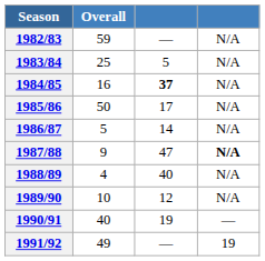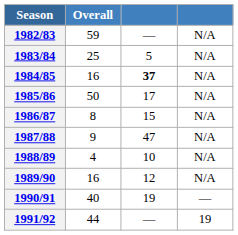 <table class="wikitable" style="font-size:86%; text-align:center; border:grey solid 1px; border-collapse:collapse; background:#ffffff;">
 <tr>
 <th style="background-color:#369; color:white; width:60px;"> Season </th>
 <th style="background-color:#4180be; color:white; width:55px;">Overall</th>
 <th style="background-color:#4180be; color:white; width:55px;"></th>
 <th style="background-color:#4180be; color:white; width:55px;"></th>
 </tr>
 <tr>
 <th scope=row align=center><a href='#'>1982/83</a></th>
 <td align=center>59</td>
 <td align=center>—</td>
 <td align=center>N/A</td>
 </tr>
 <tr>
 <th scope=row align=center><a href='#'>1983/84</a></th>
 <td align=center>25</td>
 <td align=center>5</td>
 <td align=center>N/A</td>
 </tr>
 <tr>
 <th scope=row align=center><a href='#'>1984/85</a></th>
 <td align=center>16</td>
 <td align=center><strong>37</strong></td>
 <td align=center>N/A</td>
 </tr>
 <tr>
 <th scope=row align=center><a href='#'>1985/86</a></th>
 <td align=center>50</td>
 <td align=center>17</td>
 <td align=center>N/A</td>
 </tr>
 <tr>
 <th scope=row align=center><a href='#'>1986/87</a></th>
-<td align=center>5</td>
-<td align=center>14</td>
+<td align=center>8</td>
+<td align=center>15</td>
 <td align=center>N/A</td>
 </tr>
 <tr>
 <th scope=row align=center><a href='#'>1987/88</a></th>
 <td align=center>9</td>
 <td align=center>47</td>
-<td align=center><strong>N/A</strong></td>
+<td align=center>N/A</td>
 </tr>
 <tr>
 <th scope=row align=center><a href='#'>1988/89</a></th>
 <td align=center>4</td>
-<td align=center>40</td>
+<td align=center>10</td>
 <td align=center>N/A</td>
 </tr>
 <tr>
 <th scope=row align=center><a href='#'>1989/90</a></th>
-<td align=center>10</td>
+<td align=center>16</td>
 <td align=center>12</td>
 <td align=center>N/A</td>
 </tr>
 <tr>
 <th scope=row align=center><a href='#'>1990/91</a></th>
 <td align=center>40</td>
 <td align=center>19</td>
 <td align=center>—</td>
 </tr>
 <tr>
 <th scope=row align=center><a href='#'>1991/92</a></th>
-<td align=center>49</td>
+<td align=center>44</td>
 <td align=center>—</td>
 <td align=center>19</td>
 </tr>
 </table>
